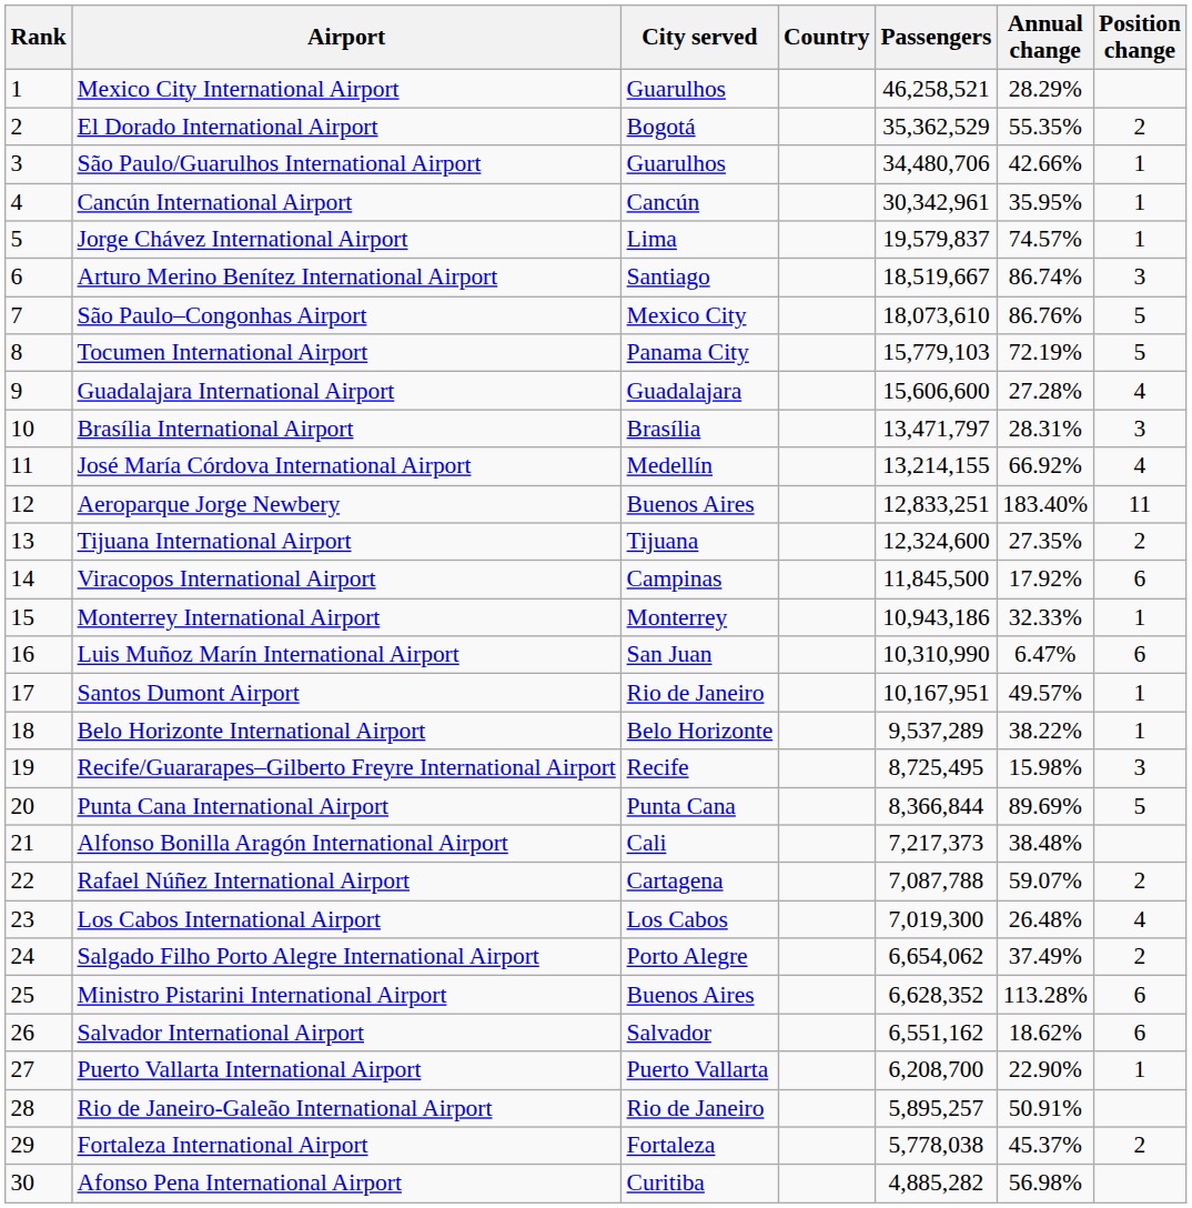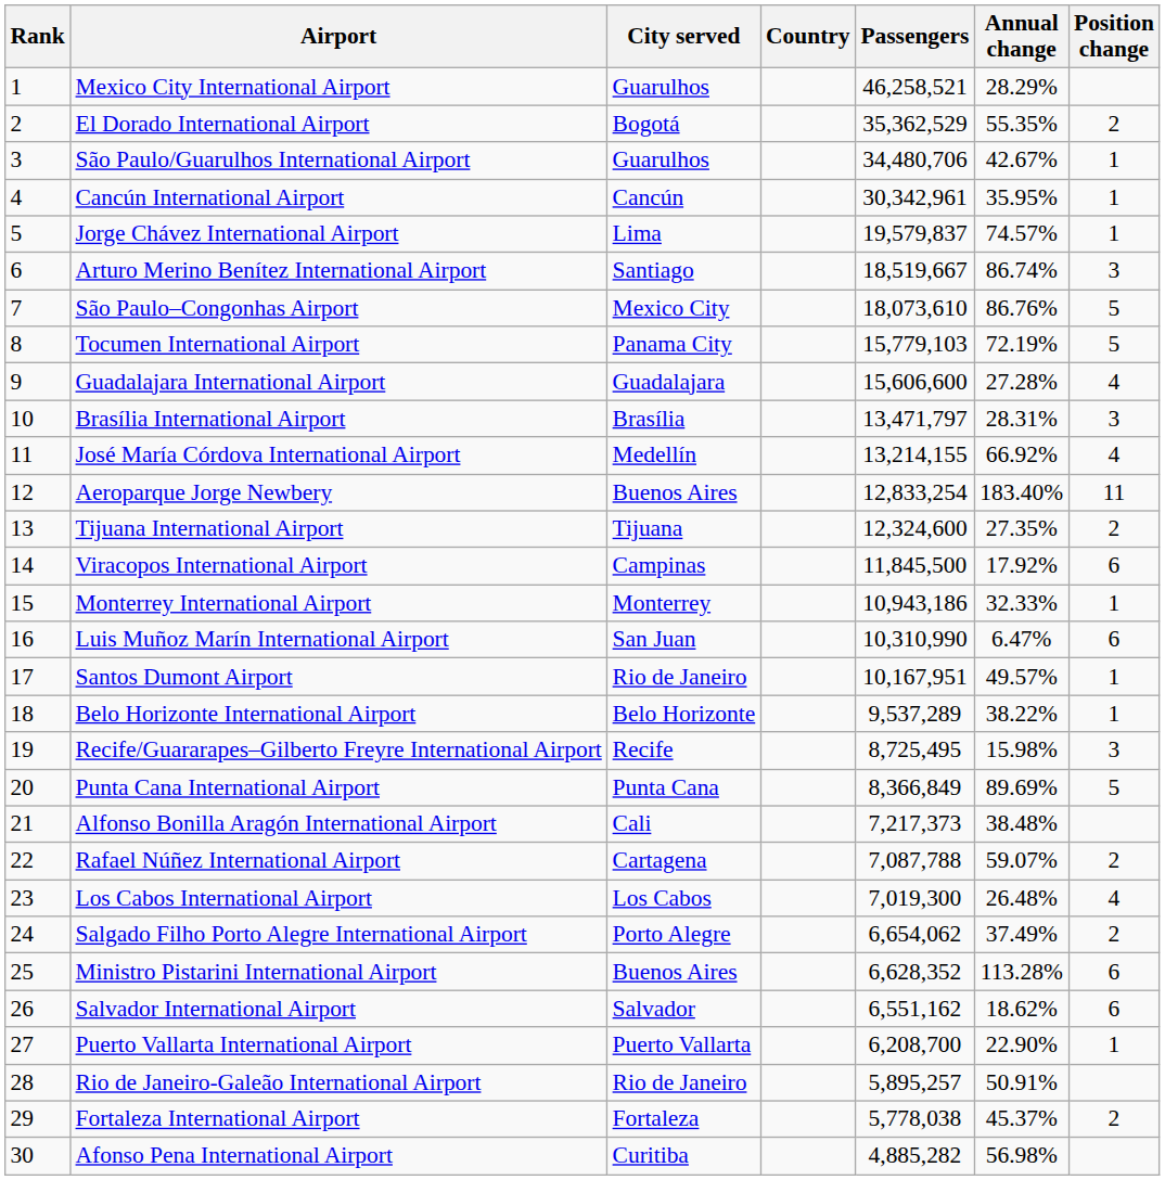 <table class="wikitable sortable">
 <tr>
 <th>Rank</th>
 <th>Airport</th>
 <th>City served</th>
 <th>Country</th>
 <th>Passengers</th>
 <th>Annual<br>change</th>
 <th>Position<br>change</th>
 </tr>
 <tr>
 <td>1</td>
 <td><a href='#'>Mexico City International Airport</a></td>
 <td><a href='#'>Guarulhos</a></td>
 <td></td>
 <td align="center">46,258,521</td>
 <td align="center">28.29%</td>
 <td align="center"></td>
 </tr>
 <tr>
 <td>2</td>
 <td><a href='#'>El Dorado International Airport</a></td>
 <td><a href='#'>Bogotá</a></td>
 <td></td>
 <td align="center">35,362,529</td>
 <td align="center">55.35%</td>
 <td align="center">2</td>
 </tr>
 <tr>
 <td>3</td>
 <td><a href='#'>São Paulo/Guarulhos International Airport</a></td>
 <td><a href='#'>Guarulhos</a></td>
 <td></td>
 <td align="center">34,480,706</td>
-<td align="center">42.66%</td>
+<td align="center">42.67%</td>
 <td align="center">1</td>
 </tr>
 <tr>
 <td>4</td>
 <td><a href='#'>Cancún International Airport</a></td>
 <td><a href='#'>Cancún</a></td>
 <td></td>
 <td align="center">30,342,961</td>
 <td align="center">35.95%</td>
 <td align="center">1</td>
 </tr>
 <tr>
 <td>5</td>
 <td><a href='#'>Jorge Chávez International Airport</a></td>
 <td><a href='#'>Lima</a></td>
 <td></td>
 <td align="center">19,579,837</td>
 <td align="center">74.57%</td>
 <td align="center">1</td>
 </tr>
 <tr>
 <td>6</td>
 <td><a href='#'>Arturo Merino Benítez International Airport</a></td>
 <td><a href='#'>Santiago</a></td>
 <td></td>
 <td align="center">18,519,667</td>
 <td align="center">86.74%</td>
 <td align="center">3</td>
 </tr>
 <tr>
 <td>7</td>
 <td><a href='#'>São Paulo–Congonhas Airport</a></td>
 <td><a href='#'>Mexico City</a></td>
 <td></td>
 <td align="center">18,073,610</td>
 <td align="center">86.76%</td>
 <td align="center">5</td>
 </tr>
 <tr>
 <td>8</td>
 <td><a href='#'>Tocumen International Airport</a></td>
 <td><a href='#'>Panama City</a></td>
 <td></td>
 <td align="center">15,779,103</td>
 <td align="center">72.19%</td>
 <td align="center">5</td>
 </tr>
 <tr>
 <td>9</td>
 <td><a href='#'>Guadalajara International Airport</a></td>
 <td><a href='#'>Guadalajara</a></td>
 <td></td>
 <td align="center">15,606,600</td>
 <td align="center">27.28%</td>
 <td align="center">4</td>
 </tr>
 <tr>
 <td>10</td>
 <td><a href='#'>Brasília International Airport</a></td>
 <td><a href='#'>Brasília</a></td>
 <td></td>
 <td align="center">13,471,797</td>
 <td align="center">28.31%</td>
 <td align="center">3</td>
 </tr>
 <tr>
 <td>11</td>
 <td><a href='#'>José María Córdova International Airport</a></td>
 <td><a href='#'>Medellín</a></td>
 <td></td>
 <td align="center">13,214,155</td>
 <td align="center">66.92%</td>
 <td align="center">4</td>
 </tr>
 <tr>
 <td>12</td>
 <td><a href='#'>Aeroparque Jorge Newbery</a></td>
 <td><a href='#'>Buenos Aires</a></td>
 <td></td>
-<td align="center">12,833,251</td>
+<td align="center">12,833,254</td>
 <td align="center">183.40%</td>
 <td align="center">11</td>
 </tr>
 <tr>
 <td>13</td>
 <td><a href='#'>Tijuana International Airport</a></td>
 <td><a href='#'>Tijuana</a></td>
 <td></td>
 <td align="center">12,324,600</td>
 <td align="center">27.35%</td>
 <td align="center">2</td>
 </tr>
 <tr>
 <td>14</td>
 <td><a href='#'>Viracopos International Airport</a></td>
 <td><a href='#'>Campinas</a></td>
 <td></td>
 <td align="center">11,845,500</td>
 <td align="center">17.92%</td>
 <td align="center">6</td>
 </tr>
 <tr>
 <td>15</td>
 <td><a href='#'>Monterrey International Airport</a></td>
 <td><a href='#'>Monterrey</a></td>
 <td></td>
 <td align="center">10,943,186</td>
 <td align="center">32.33%</td>
 <td align="center">1</td>
 </tr>
 <tr>
 <td>16</td>
 <td><a href='#'>Luis Muñoz Marín International Airport</a></td>
 <td><a href='#'>San Juan</a></td>
 <td></td>
 <td align="center">10,310,990</td>
 <td align="center">6.47%</td>
 <td align="center">6</td>
 </tr>
 <tr>
 <td>17</td>
 <td><a href='#'>Santos Dumont Airport</a></td>
 <td><a href='#'>Rio de Janeiro</a></td>
 <td></td>
 <td align="center">10,167,951</td>
 <td align="center">49.57%</td>
 <td align="center">1</td>
 </tr>
 <tr>
 <td>18</td>
 <td><a href='#'>Belo Horizonte International Airport</a></td>
 <td><a href='#'>Belo Horizonte</a></td>
 <td></td>
 <td align="center">9,537,289</td>
 <td align="center">38.22%</td>
 <td align="center">1</td>
 </tr>
 <tr>
 <td>19</td>
 <td><a href='#'>Recife/Guararapes–Gilberto Freyre International Airport</a></td>
 <td><a href='#'>Recife</a></td>
 <td></td>
 <td align="center">8,725,495</td>
 <td align="center">15.98%</td>
 <td align="center">3</td>
 </tr>
 <tr>
 <td>20</td>
 <td><a href='#'>Punta Cana International Airport</a></td>
 <td><a href='#'>Punta Cana</a></td>
 <td></td>
-<td align="center">8,366,844</td>
+<td align="center">8,366,849</td>
 <td align="center">89.69%</td>
 <td align="center">5</td>
 </tr>
 <tr>
 <td>21</td>
 <td><a href='#'>Alfonso Bonilla Aragón International Airport</a></td>
 <td><a href='#'>Cali</a></td>
 <td></td>
 <td align="center">7,217,373 </td>
 <td align="center">38.48%</td>
 <td align="center"></td>
 </tr>
 <tr>
 <td>22</td>
 <td><a href='#'>Rafael Núñez International Airport</a></td>
 <td><a href='#'>Cartagena</a></td>
 <td></td>
 <td align="center">7,087,788</td>
 <td align="center">59.07%</td>
 <td align="center">2</td>
 </tr>
 <tr>
 <td>23</td>
 <td><a href='#'>Los Cabos International Airport</a></td>
 <td><a href='#'>Los Cabos</a></td>
 <td></td>
 <td align="center">7,019,300</td>
 <td align="center">26.48%</td>
 <td align="center">4</td>
 </tr>
 <tr>
 <td>24</td>
 <td><a href='#'>Salgado Filho Porto Alegre International Airport</a></td>
 <td><a href='#'>Porto Alegre</a></td>
 <td></td>
 <td align="center">6,654,062</td>
 <td align="center">37.49%</td>
 <td align="center">2</td>
 </tr>
 <tr>
 <td>25</td>
 <td><a href='#'>Ministro Pistarini International Airport</a></td>
 <td><a href='#'>Buenos Aires</a></td>
 <td></td>
 <td align="center">6,628,352</td>
 <td align="center">113.28%</td>
 <td align="center">6</td>
 </tr>
 <tr>
 <td>26</td>
 <td><a href='#'>Salvador International Airport</a></td>
 <td><a href='#'>Salvador</a></td>
 <td></td>
 <td align="center">6,551,162</td>
 <td align="center">18.62%</td>
 <td align="center">6</td>
 </tr>
 <tr>
 <td>27</td>
 <td><a href='#'>Puerto Vallarta International Airport</a></td>
 <td><a href='#'>Puerto Vallarta</a></td>
 <td></td>
 <td align="center">6,208,700</td>
 <td align="center">22.90%</td>
 <td align="center">1</td>
 </tr>
 <tr>
 <td>28</td>
 <td><a href='#'>Rio de Janeiro-Galeão International Airport</a></td>
 <td><a href='#'>Rio de Janeiro</a></td>
 <td></td>
 <td align="center">5,895,257</td>
 <td align="center">50.91%</td>
 <td align="center"></td>
 </tr>
 <tr>
 <td>29</td>
 <td><a href='#'>Fortaleza International Airport</a></td>
 <td><a href='#'>Fortaleza</a></td>
 <td></td>
 <td align="center">5,778,038</td>
 <td align="center">45.37%</td>
 <td align="center">2</td>
 </tr>
 <tr>
 <td>30</td>
 <td><a href='#'>Afonso Pena International Airport</a></td>
 <td><a href='#'>Curitiba</a></td>
 <td></td>
 <td align="center">4,885,282</td>
 <td align="center">56.98%</td>
 <td align="center"></td>
 </tr>
 </table>
